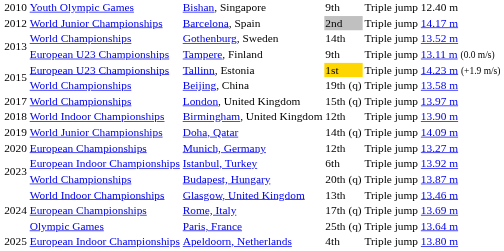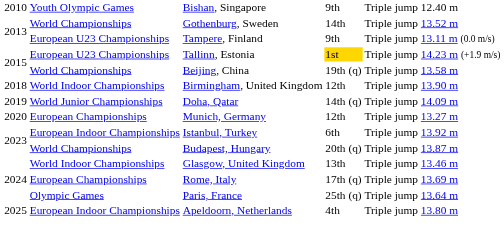 <table>
 <tr>
 <td>2010</td>
 <td><a href='#'>Youth Olympic Games</a></td>
 <td><a href='#'>Bishan</a>, Singapore</td>
 <td>9th</td>
 <td>Triple jump</td>
 <td>12.40 m</td>
-</tr>
-<tr>
-<td>2012</td>
-<td><a href='#'>World Junior Championships</a></td>
-<td><a href='#'>Barcelona</a>, Spain</td>
-<td bgcolor="silver">2nd</td>
-<td>Triple jump</td>
-<td><a href='#'>14.17 m</a> </td>
 </tr>
 <tr>
 <td rowspan=2>2013</td>
 <td><a href='#'>World Championships</a></td>
 <td><a href='#'>Gothenburg</a>, Sweden</td>
 <td>14th</td>
 <td>Triple jump</td>
 <td><a href='#'>13.52 m</a></td>
 </tr>
 <tr>
 <td><a href='#'>European U23 Championships</a></td>
 <td><a href='#'>Tampere</a>, Finland</td>
 <td>9th</td>
 <td>Triple jump</td>
 <td><a href='#'>13.11 m</a>  <small>(0.0 m/s)</small></td>
 </tr>
 <tr>
 <td rowspan=2>2015</td>
 <td><a href='#'>European U23 Championships</a></td>
 <td><a href='#'>Tallinn</a>, Estonia</td>
 <td bgcolor=gold>1st</td>
 <td>Triple jump</td>
 <td><a href='#'>14.23 m</a> <small>(+1.9 m/s)</small></td>
 </tr>
 <tr>
 <td><a href='#'>World Championships</a></td>
 <td><a href='#'>Beijing</a>, China</td>
 <td>19th (q)</td>
 <td>Triple jump</td>
 <td><a href='#'>13.58 m</a></td>
-</tr>
-<tr>
-<td>2017</td>
-<td><a href='#'>World Championships</a></td>
-<td><a href='#'>London</a>, United Kingdom</td>
-<td>15th (q)</td>
-<td>Triple jump</td>
-<td><a href='#'>13.97 m</a></td>
 </tr>
 <tr>
 <td>2018</td>
 <td><a href='#'>World Indoor Championships</a></td>
 <td><a href='#'>Birmingham</a>, United Kingdom</td>
 <td>12th</td>
 <td>Triple jump</td>
 <td><a href='#'>13.90 m</a></td>
 </tr>
 <tr>
 <td>2019</td>
 <td><a href='#'>World Junior Championships</a></td>
 <td><a href='#'>Doha, Qatar</a></td>
 <td>14th (q)</td>
 <td>Triple jump</td>
 <td><a href='#'>14.09 m</a></td>
 </tr>
 <tr>
 <td>2020</td>
 <td><a href='#'>European Championships</a></td>
 <td><a href='#'>Munich, Germany</a></td>
 <td>12th</td>
 <td>Triple jump</td>
 <td><a href='#'>13.27 m</a></td>
 </tr>
 <tr>
 <td rowspan=2>2023</td>
 <td><a href='#'>European Indoor Championships</a></td>
 <td><a href='#'>Istanbul, Turkey</a></td>
 <td>6th</td>
 <td>Triple jump</td>
 <td><a href='#'>13.92 m</a></td>
 </tr>
 <tr>
 <td><a href='#'>World Championships</a></td>
 <td><a href='#'>Budapest, Hungary</a></td>
 <td>20th (q)</td>
 <td>Triple jump</td>
 <td><a href='#'>13.87 m</a></td>
 </tr>
 <tr>
 <td rowspan=3>2024</td>
 <td><a href='#'>World Indoor Championships</a></td>
 <td><a href='#'>Glasgow, United Kingdom</a></td>
 <td>13th</td>
 <td>Triple jump</td>
 <td><a href='#'>13.46 m</a></td>
 </tr>
 <tr>
 <td><a href='#'>European Championships</a></td>
 <td><a href='#'>Rome, Italy</a></td>
 <td>17th (q)</td>
 <td>Triple jump</td>
 <td><a href='#'>13.69 m</a></td>
 </tr>
 <tr>
 <td><a href='#'>Olympic Games</a></td>
 <td><a href='#'>Paris, France</a></td>
 <td>25th (q)</td>
 <td>Triple jump</td>
 <td><a href='#'>13.64 m</a></td>
 </tr>
 <tr>
 <td>2025</td>
 <td><a href='#'>European  Indoor Championships</a></td>
 <td><a href='#'>Apeldoorn, Netherlands</a></td>
 <td>4th</td>
 <td>Triple jump</td>
 <td><a href='#'>13.80 m</a></td>
 </tr>
 </table>
